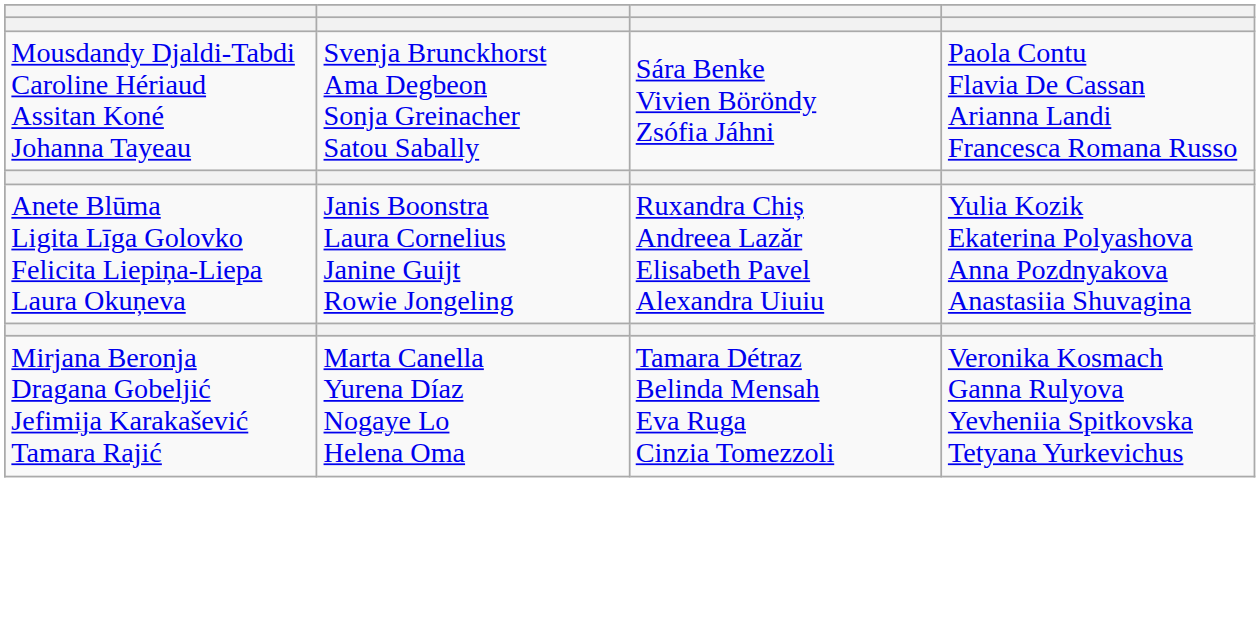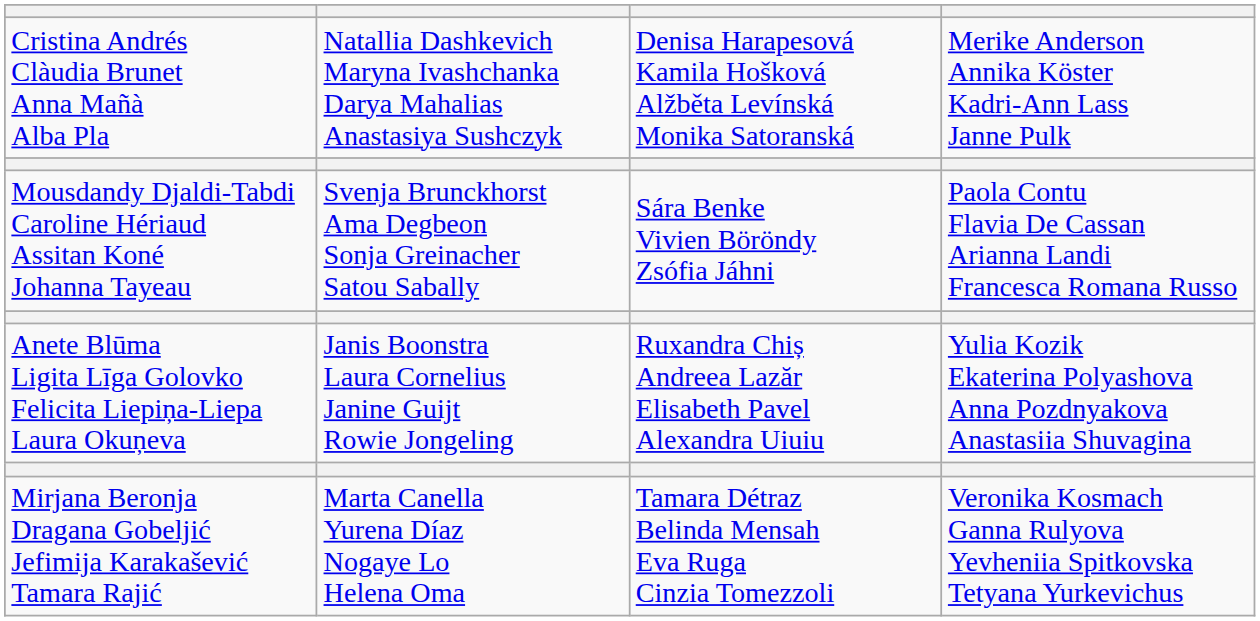 <table class=wikitable>
 <tr>
 <th width=170></th>
 <th width=170></th>
 <th width=170></th>
 <th width=170></th>
+</tr>
+<tr>
+<td><a href='#'>Cristina Andrés</a><br><a href='#'>Clàudia Brunet</a><br><a href='#'>Anna Mañà</a><br><a href='#'>Alba Pla</a></td>
+<td><a href='#'>Natallia Dashkevich</a><br><a href='#'>Maryna Ivashchanka</a><br><a href='#'>Darya Mahalias</a><br><a href='#'>Anastasiya Sushczyk</a></td>
+<td><a href='#'>Denisa Harapesová</a><br><a href='#'>Kamila Hošková</a><br><a href='#'>Alžběta Levínská</a><br><a href='#'>Monika Satoranská</a></td>
+<td><a href='#'>Merike Anderson</a><br><a href='#'>Annika Köster</a><br><a href='#'>Kadri-Ann Lass</a><br><a href='#'>Janne Pulk</a></td>
 </tr>
 <tr>
 <th></th>
 <th></th>
 <th></th>
 <th></th>
 </tr>
 <tr>
 <td><a href='#'>Mousdandy Djaldi-Tabdi</a><br><a href='#'>Caroline Hériaud</a><br><a href='#'>Assitan Koné</a><br><a href='#'>Johanna Tayeau</a></td>
 <td><a href='#'>Svenja Brunckhorst</a><br><a href='#'>Ama Degbeon</a><br><a href='#'>Sonja Greinacher</a><br><a href='#'>Satou Sabally</a></td>
 <td><a href='#'>Sára Benke</a><br><a href='#'>Vivien Böröndy</a><br><a href='#'>Zsófia Jáhni</a><br></td>
 <td><a href='#'>Paola Contu</a><br><a href='#'>Flavia De Cassan</a><br><a href='#'>Arianna Landi</a><br><a href='#'>Francesca Romana Russo</a></td>
 </tr>
 <tr>
 <th></th>
 <th></th>
 <th></th>
 <th></th>
 </tr>
 <tr>
 <td><a href='#'>Anete Blūma</a><br><a href='#'>Ligita Līga Golovko</a><br><a href='#'>Felicita Liepiņa-Liepa</a><br><a href='#'>Laura Okuņeva</a></td>
 <td><a href='#'>Janis Boonstra</a><br><a href='#'>Laura Cornelius</a><br><a href='#'>Janine Guijt</a><br><a href='#'>Rowie Jongeling</a></td>
 <td><a href='#'>Ruxandra Chiș</a><br><a href='#'>Andreea Lazăr</a><br><a href='#'>Elisabeth Pavel</a><br><a href='#'>Alexandra Uiuiu</a></td>
 <td><a href='#'>Yulia Kozik</a><br><a href='#'>Ekaterina Polyashova</a><br><a href='#'>Anna Pozdnyakova</a><br><a href='#'>Anastasiia Shuvagina</a></td>
 </tr>
 <tr>
 <th></th>
 <th></th>
 <th></th>
 <th></th>
 </tr>
 <tr>
 <td><a href='#'>Mirjana Beronja</a><br><a href='#'>Dragana Gobeljić</a><br><a href='#'>Jefimija Karakašević</a><br><a href='#'>Tamara Rajić</a></td>
 <td><a href='#'>Marta Canella</a><br><a href='#'>Yurena Díaz</a><br><a href='#'>Nogaye Lo</a><br><a href='#'>Helena Oma</a></td>
 <td><a href='#'>Tamara Détraz</a><br><a href='#'>Belinda Mensah</a><br><a href='#'>Eva Ruga</a><br><a href='#'>Cinzia Tomezzoli</a></td>
 <td><a href='#'>Veronika Kosmach</a><br><a href='#'>Ganna Rulyova</a><br><a href='#'>Yevheniia Spitkovska</a><br><a href='#'>Tetyana Yurkevichus</a></td>
 </tr>
 </table>
